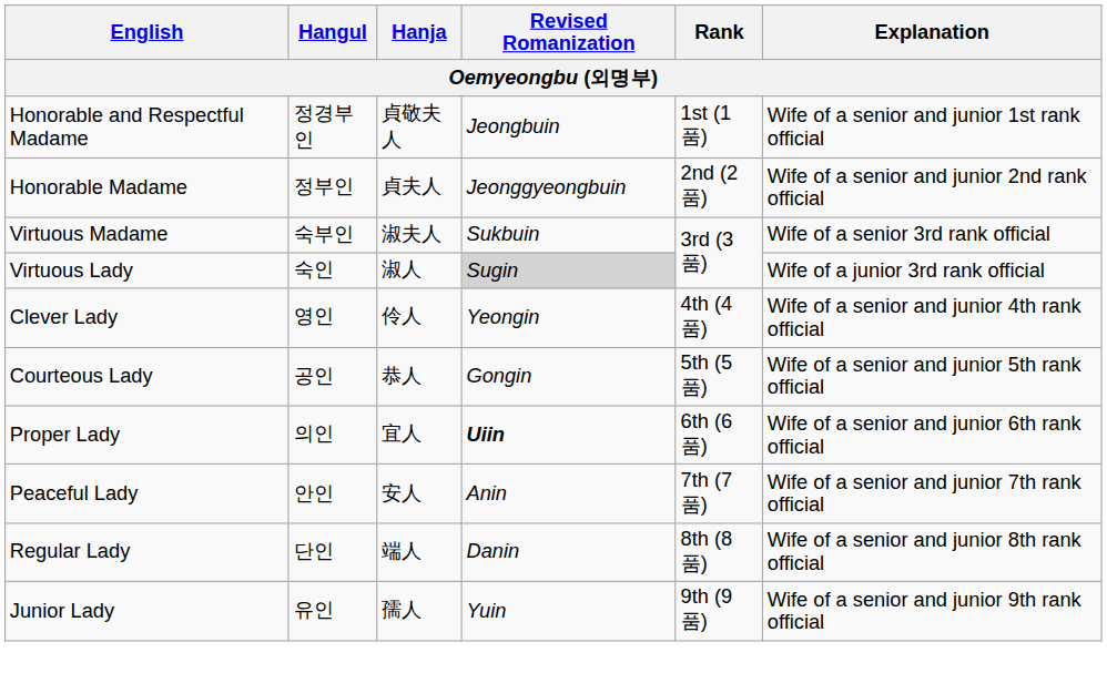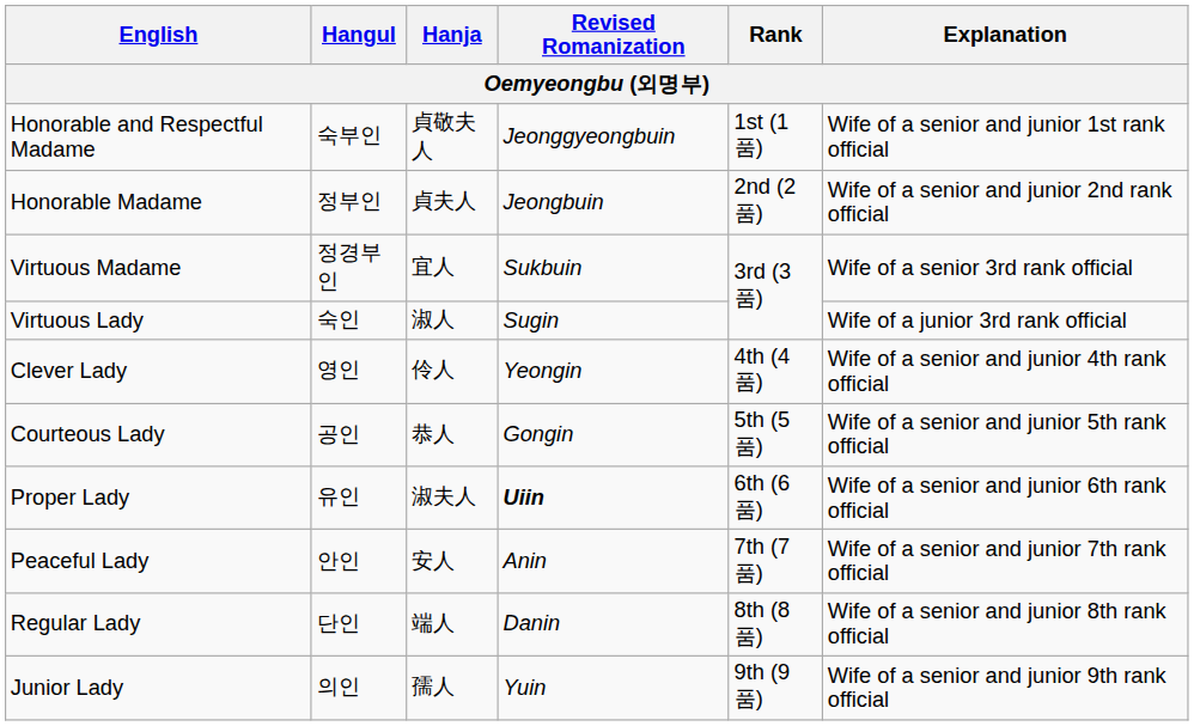 <table class="wikitable">
 <tr>
 <th><a href='#'>English</a></th>
 <th><a href='#'>Hangul</a></th>
 <th><a href='#'>Hanja</a></th>
 <th><a href='#'>Revised Romanization</a></th>
 <th>Rank</th>
 <th>Explanation</th>
 </tr>
 <tr>
 <th colspan="6"><em>Oemyeongbu</em> (외명부)</th>
 </tr>
 <tr>
 <td>Honorable and Respectful Madame</td>
-<td>정경부인</td>
+<td>숙부인</td>
 <td>貞敬夫人</td>
-<td><em>Jeongbuin</em></td>
+<td><em>Jeonggyeongbuin</em></td>
 <td>1st (1품)</td>
 <td>Wife of a senior and junior 1st rank official</td>
 </tr>
 <tr>
 <td>Honorable Madame</td>
 <td>정부인</td>
 <td>貞夫人</td>
-<td><em>Jeonggyeongbuin</em></td>
+<td><em>Jeongbuin</em></td>
 <td>2nd (2품)</td>
 <td>Wife of a senior and junior 2nd rank official</td>
 </tr>
 <tr>
 <td>Virtuous Madame</td>
-<td>숙부인</td>
-<td>淑夫人</td>
+<td>정경부인</td>
+<td>宜人</td>
 <td><em>Sukbuin</em></td>
 <td rowspan="2">3rd (3품)</td>
 <td>Wife of a senior 3rd rank official</td>
 </tr>
 <tr>
 <td>Virtuous Lady</td>
 <td>숙인</td>
 <td>淑人</td>
-<td style="background: lightgrey;"><em>Sugin</em></td>
+<td><em>Sugin</em></td>
 <td>Wife of a junior 3rd rank official</td>
 </tr>
 <tr>
 <td>Clever Lady</td>
 <td>영인</td>
 <td>伶人</td>
 <td><em>Yeongin</em></td>
 <td>4th (4품)</td>
 <td>Wife of a senior and junior 4th rank official</td>
 </tr>
 <tr>
 <td>Courteous Lady</td>
 <td>공인</td>
 <td>恭人</td>
 <td><em>Gongin</em></td>
 <td>5th (5품)</td>
 <td>Wife of a senior and junior 5th rank official</td>
 </tr>
 <tr>
 <td>Proper Lady</td>
-<td>의인</td>
-<td>宜人</td>
+<td>유인</td>
+<td>淑夫人</td>
 <td><strong><em>Uiin</em></strong></td>
 <td>6th (6품)</td>
 <td>Wife of a senior and junior 6th rank official</td>
 </tr>
 <tr>
 <td>Peaceful Lady</td>
 <td>안인</td>
 <td>安人</td>
 <td><em>Anin</em></td>
 <td>7th (7품)</td>
 <td>Wife of a senior and junior 7th rank official</td>
 </tr>
 <tr>
 <td>Regular Lady</td>
 <td>단인</td>
 <td>端人</td>
 <td><em>Danin</em></td>
 <td>8th (8품)</td>
 <td>Wife of a senior and junior 8th rank official</td>
 </tr>
 <tr>
 <td>Junior Lady</td>
-<td>유인</td>
+<td>의인</td>
 <td>孺人</td>
 <td><em>Yuin</em></td>
 <td>9th (9품)</td>
 <td>Wife of a senior and junior 9th rank official</td>
 </tr>
 </table>
